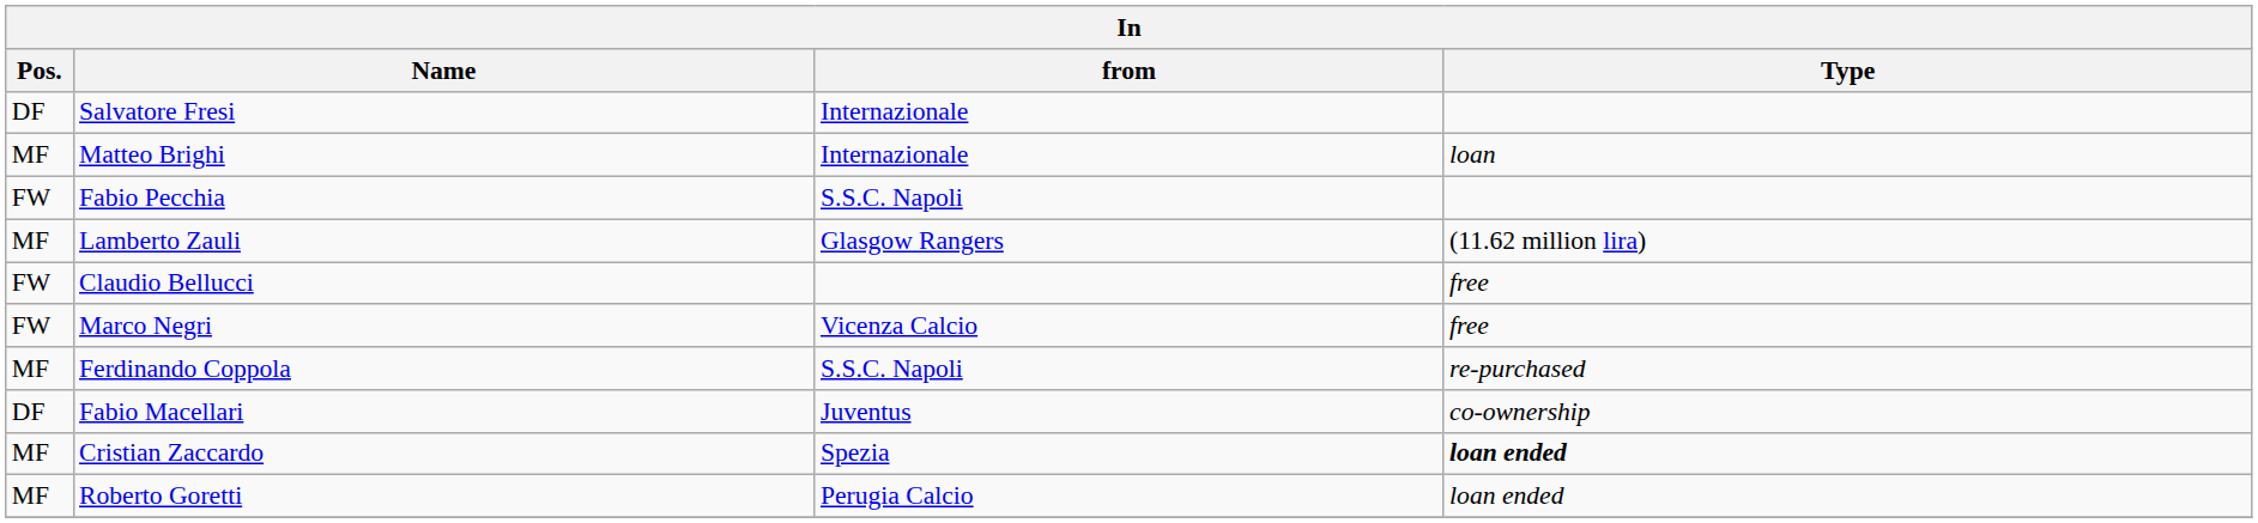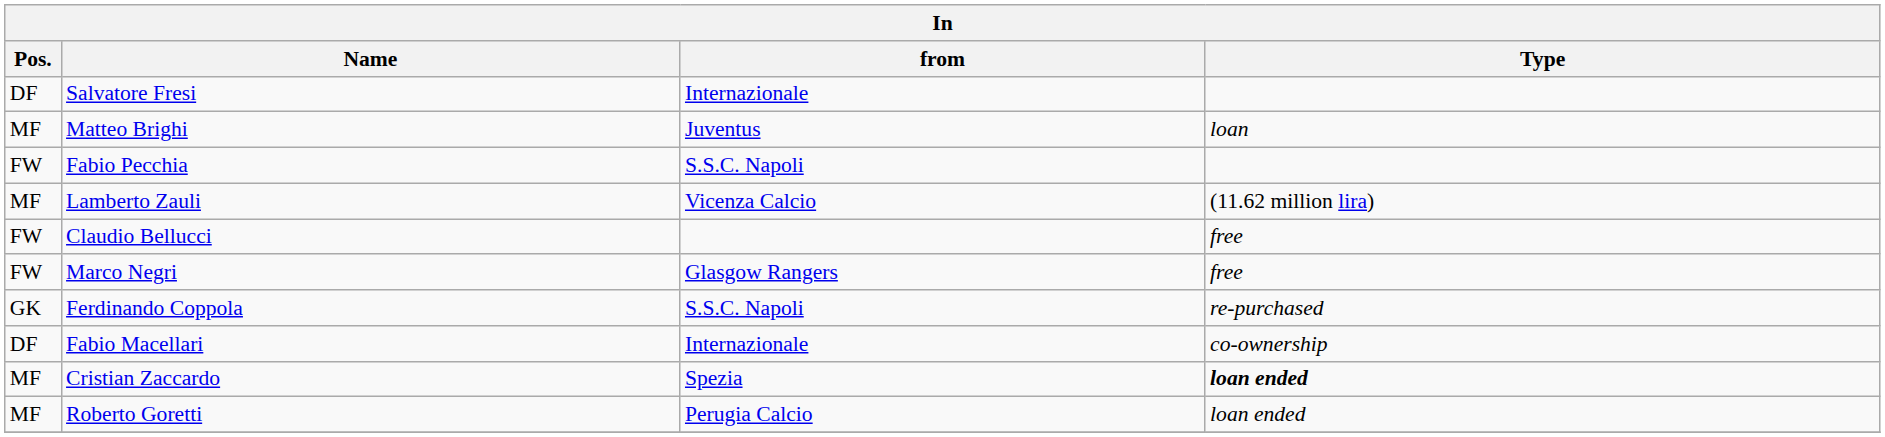 <table class="wikitable" style="font-size:90%;width:99%;">
 <tr>
 <th colspan="4">In</th>
 </tr>
 <tr>
 <th width=3%>Pos.</th>
 <th width=33%>Name</th>
 <th width=28%>from</th>
 <th width=36%>Type</th>
 </tr>
 <tr>
 <td>DF</td>
 <td><a href='#'>Salvatore Fresi</a></td>
 <td><a href='#'>Internazionale</a></td>
 <td></td>
 </tr>
 <tr>
 <td>MF</td>
 <td><a href='#'>Matteo Brighi</a></td>
-<td><a href='#'>Internazionale</a></td>
+<td><a href='#'>Juventus</a></td>
 <td><em>loan</em></td>
 </tr>
 <tr>
 <td>FW</td>
 <td><a href='#'>Fabio Pecchia</a></td>
 <td><a href='#'>S.S.C. Napoli</a></td>
 <td></td>
 </tr>
 <tr>
 <td>MF</td>
 <td><a href='#'>Lamberto Zauli</a></td>
-<td><a href='#'>Glasgow Rangers</a></td>
+<td><a href='#'>Vicenza Calcio</a></td>
 <td>(11.62 million <a href='#'>lira</a>)</td>
 </tr>
 <tr>
 <td>FW</td>
 <td><a href='#'>Claudio Bellucci</a></td>
 <td></td>
 <td><em>free</em></td>
 </tr>
 <tr>
 <td>FW</td>
 <td><a href='#'>Marco Negri</a></td>
-<td><a href='#'>Vicenza Calcio</a></td>
+<td><a href='#'>Glasgow Rangers</a></td>
 <td><em>free</em></td>
 </tr>
 <tr>
-<td>MF</td>
+<td>GK</td>
 <td><a href='#'>Ferdinando Coppola</a></td>
 <td><a href='#'>S.S.C. Napoli</a></td>
 <td><em>re-purchased</em></td>
 </tr>
 <tr>
 <td>DF</td>
 <td><a href='#'>Fabio Macellari</a></td>
-<td><a href='#'>Juventus</a></td>
+<td><a href='#'>Internazionale</a></td>
 <td><em>co-ownership</em></td>
 </tr>
 <tr>
 <td>MF</td>
 <td><a href='#'>Cristian Zaccardo</a></td>
 <td><a href='#'>Spezia</a></td>
 <td><strong><em>loan ended</em></strong></td>
 </tr>
 <tr>
 <td>MF</td>
 <td><a href='#'>Roberto Goretti</a></td>
 <td><a href='#'>Perugia Calcio</a></td>
 <td><em>loan ended</em></td>
 </tr>
 <tr>
 </tr>
 </table>
